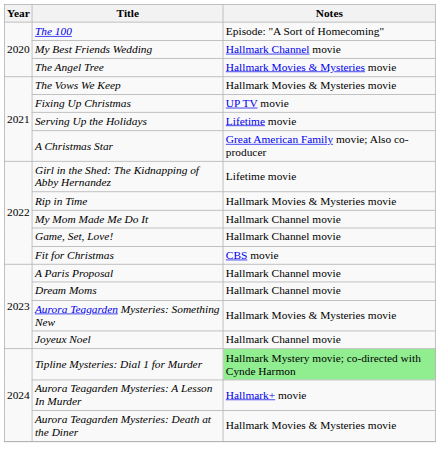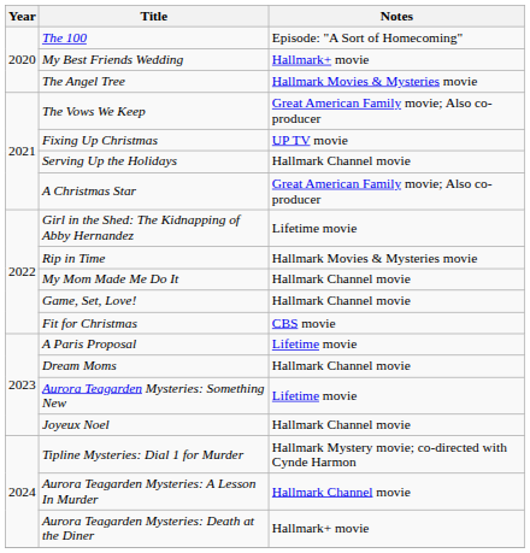 <table class="wikitable sortable">
 <tr>
 <th>Year</th>
 <th>Title</th>
 <th class="unsortable">Notes</th>
 </tr>
 <tr>
 <td rowspan="3">2020</td>
 <td data-sort-value="100, The"><em><a href='#'>The 100</a></em></td>
 <td>Episode: "A Sort of Homecoming"</td>
 </tr>
 <tr>
 <td><em>My Best Friends Wedding</em></td>
-<td><a href='#'>Hallmark Channel</a> movie</td>
+<td><a href='#'>Hallmark+</a> movie</td>
 </tr>
 <tr>
 <td data-sort-value="Angel Tree, The"><em>The Angel Tree</em></td>
 <td><a href='#'>Hallmark Movies & Mysteries</a> movie</td>
 </tr>
 <tr>
 <td rowspan="4">2021</td>
 <td data-sort-value="Vows We Keep, The"><em>The Vows We Keep</em></td>
-<td>Hallmark Movies & Mysteries movie</td>
+<td><a href='#'>Great American Family</a> movie; Also co-producer</td>
 </tr>
 <tr>
 <td><em>Fixing Up Christmas</em></td>
 <td><a href='#'>UP TV</a> movie</td>
 </tr>
 <tr>
 <td><em>Serving Up the Holidays</em></td>
-<td><a href='#'>Lifetime</a> movie</td>
+<td>Hallmark Channel movie</td>
 </tr>
 <tr>
 <td data-sort-value="Christmas Star, A"><em>A Christmas Star</em></td>
 <td><a href='#'>Great American Family</a> movie; Also co-producer</td>
 </tr>
 <tr>
 <td rowspan="5">2022</td>
 <td><em>Girl in the Shed: The Kidnapping of Abby Hernandez</em></td>
 <td>Lifetime movie</td>
 </tr>
 <tr>
 <td><em>Rip in Time</em></td>
 <td>Hallmark Movies & Mysteries movie</td>
 </tr>
 <tr>
 <td><em>My Mom Made Me Do It</em></td>
 <td>Hallmark Channel movie</td>
 </tr>
 <tr>
 <td><em>Game, Set, Love!</em></td>
 <td>Hallmark Channel movie</td>
 </tr>
 <tr>
 <td><em>Fit for Christmas</em></td>
 <td><a href='#'>CBS</a> movie</td>
 </tr>
 <tr>
 <td rowspan="4">2023</td>
 <td><em>A Paris Proposal</em></td>
-<td>Hallmark Channel movie</td>
+<td><a href='#'>Lifetime</a> movie</td>
 </tr>
 <tr>
 <td><em>Dream Moms</em></td>
 <td>Hallmark Channel movie</td>
 </tr>
 <tr>
 <td><em><a href='#'>Aurora Teagarden</a> Mysteries: Something New</em></td>
-<td>Hallmark Movies & Mysteries movie</td>
+<td><a href='#'>Lifetime</a> movie</td>
 </tr>
 <tr>
 <td><em>Joyeux Noel</em></td>
 <td>Hallmark Channel movie</td>
 </tr>
 <tr>
 <td rowspan="3">2024</td>
 <td><em>Tipline Mysteries: Dial 1 for Murder</em></td>
-<td style="background: lightgreen;">Hallmark Mystery movie; co-directed with Cynde Harmon</td>
+<td>Hallmark Mystery movie; co-directed with Cynde Harmon</td>
 </tr>
 <tr>
 <td><em>Aurora Teagarden Mysteries: A Lesson In Murder</em></td>
-<td><a href='#'>Hallmark+</a> movie</td>
+<td><a href='#'>Hallmark Channel</a> movie</td>
 </tr>
 <tr>
 <td><em>Aurora Teagarden Mysteries: Death at the Diner</em></td>
-<td>Hallmark Movies & Mysteries movie</td>
+<td>Hallmark+ movie</td>
 </tr>
 <tr>
 </tr>
 </table>
